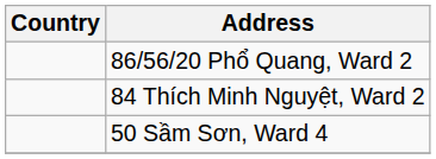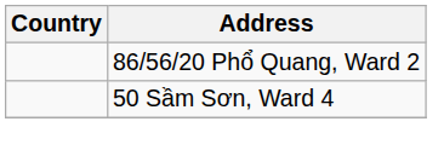 <table class="wikitable sortable">
 <tr>
 <th>Country</th>
 <th>Address</th>
 </tr>
 <tr>
 <td></td>
 <td>86/56/20 Phổ Quang, Ward 2</td>
 </tr>
 <tr>
 <td></td>
-<td>84 Thích Minh Nguyệt, Ward 2</td>
-</tr>
-<tr>
-<td></td>
 <td>50 Sầm Sơn, Ward 4</td>
 </tr>
 <tr>
 </tr>
 </table>
